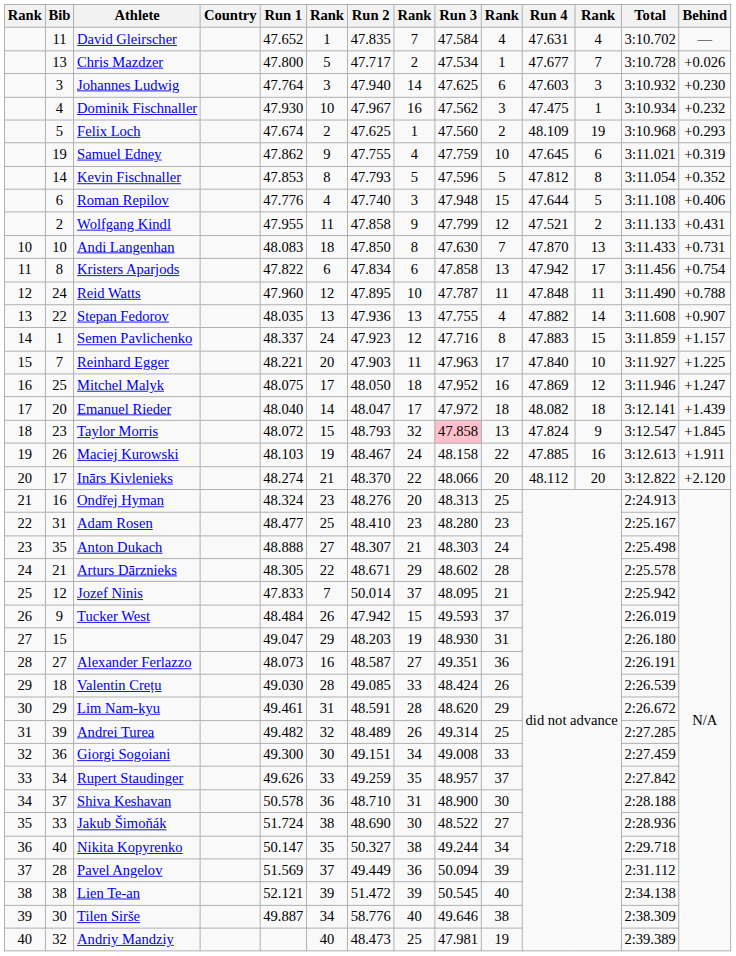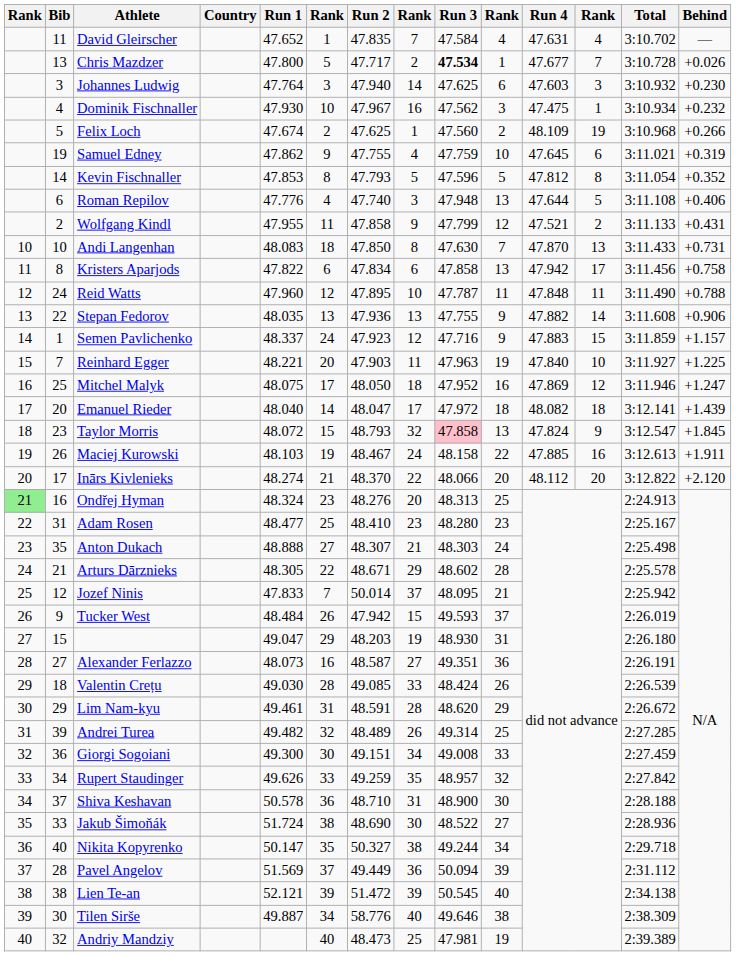 <table class="wikitable sortable" style="text-align:center">
 <tr bgcolor=efefef>
 <th>Rank</th>
 <th>Bib</th>
 <th>Athlete</th>
 <th>Country</th>
 <th>Run 1</th>
 <th>Rank</th>
 <th>Run 2</th>
 <th>Rank</th>
 <th>Run 3</th>
 <th>Rank</th>
 <th>Run 4</th>
 <th>Rank</th>
 <th>Total</th>
 <th>Behind</th>
 </tr>
 <tr>
 <td></td>
 <td>11</td>
 <td align="left"><a href='#'>David Gleirscher</a></td>
 <td align=left></td>
 <td>47.652</td>
 <td>1</td>
 <td>47.835</td>
 <td>7</td>
 <td>47.584</td>
 <td>4</td>
 <td>47.631</td>
 <td>4</td>
 <td>3:10.702</td>
 <td>—</td>
 </tr>
 <tr>
 <td></td>
 <td>13</td>
 <td align="left"><a href='#'>Chris Mazdzer</a></td>
 <td align=left></td>
 <td>47.800</td>
 <td>5</td>
 <td>47.717</td>
 <td>2</td>
-<td>47.534</td>
+<td><strong>47.534</strong></td>
 <td>1</td>
 <td>47.677</td>
 <td>7</td>
 <td>3:10.728</td>
 <td>+0.026</td>
 </tr>
 <tr>
 <td></td>
 <td>3</td>
 <td align="left"><a href='#'>Johannes Ludwig</a></td>
 <td align=left></td>
 <td>47.764</td>
 <td>3</td>
 <td>47.940</td>
 <td>14</td>
 <td>47.625</td>
 <td>6</td>
 <td>47.603</td>
 <td>3</td>
 <td>3:10.932</td>
 <td>+0.230</td>
 </tr>
 <tr>
 <td></td>
 <td>4</td>
 <td align="left"><a href='#'>Dominik Fischnaller</a></td>
 <td align=left></td>
 <td>47.930</td>
 <td>10</td>
 <td>47.967</td>
 <td>16</td>
 <td>47.562</td>
 <td>3</td>
 <td>47.475</td>
 <td>1</td>
 <td>3:10.934</td>
 <td>+0.232</td>
 </tr>
 <tr>
 <td></td>
 <td>5</td>
 <td align="left"><a href='#'>Felix Loch</a></td>
 <td align=left></td>
 <td>47.674</td>
 <td>2</td>
 <td>47.625</td>
 <td>1</td>
 <td>47.560</td>
 <td>2</td>
 <td>48.109</td>
 <td>19</td>
 <td>3:10.968</td>
-<td>+0.293</td>
+<td>+0.266</td>
 </tr>
 <tr>
 <td></td>
 <td>19</td>
 <td align="left"><a href='#'>Samuel Edney</a></td>
 <td align=left></td>
 <td>47.862</td>
 <td>9</td>
 <td>47.755</td>
 <td>4</td>
 <td>47.759</td>
 <td>10</td>
 <td>47.645</td>
 <td>6</td>
 <td>3:11.021</td>
 <td>+0.319</td>
 </tr>
 <tr>
 <td></td>
 <td>14</td>
 <td align="left"><a href='#'>Kevin Fischnaller</a></td>
 <td align=left></td>
 <td>47.853</td>
 <td>8</td>
 <td>47.793</td>
 <td>5</td>
 <td>47.596</td>
 <td>5</td>
 <td>47.812</td>
 <td>8</td>
 <td>3:11.054</td>
 <td>+0.352</td>
 </tr>
 <tr>
 <td></td>
 <td>6</td>
 <td align="left"><a href='#'>Roman Repilov</a></td>
 <td align=left></td>
 <td>47.776</td>
 <td>4</td>
 <td>47.740</td>
 <td>3</td>
 <td>47.948</td>
-<td>15</td>
+<td>13</td>
 <td>47.644</td>
 <td>5</td>
 <td>3:11.108</td>
 <td>+0.406</td>
 </tr>
 <tr>
 <td></td>
 <td>2</td>
 <td align="left"><a href='#'>Wolfgang Kindl</a></td>
 <td align=left></td>
 <td>47.955</td>
 <td>11</td>
 <td>47.858</td>
 <td>9</td>
 <td>47.799</td>
 <td>12</td>
 <td>47.521</td>
 <td>2</td>
 <td>3:11.133</td>
 <td>+0.431</td>
 </tr>
 <tr>
 <td>10</td>
 <td>10</td>
 <td align="left"><a href='#'>Andi Langenhan</a></td>
 <td align=left></td>
 <td>48.083</td>
 <td>18</td>
 <td>47.850</td>
 <td>8</td>
 <td>47.630</td>
 <td>7</td>
 <td>47.870</td>
 <td>13</td>
 <td>3:11.433</td>
 <td>+0.731</td>
 </tr>
 <tr>
 <td>11</td>
 <td>8</td>
 <td align="left"><a href='#'>Kristers Aparjods</a></td>
 <td align=left></td>
 <td>47.822</td>
 <td>6</td>
 <td>47.834</td>
 <td>6</td>
 <td>47.858</td>
 <td>13</td>
 <td>47.942</td>
 <td>17</td>
 <td>3:11.456</td>
-<td>+0.754</td>
+<td>+0.758</td>
 </tr>
 <tr>
 <td>12</td>
 <td>24</td>
 <td align="left"><a href='#'>Reid Watts</a></td>
 <td align=left></td>
 <td>47.960</td>
 <td>12</td>
 <td>47.895</td>
 <td>10</td>
 <td>47.787</td>
 <td>11</td>
 <td>47.848</td>
 <td>11</td>
 <td>3:11.490</td>
 <td>+0.788</td>
 </tr>
 <tr>
 <td>13</td>
 <td>22</td>
 <td align="left"><a href='#'>Stepan Fedorov</a></td>
 <td align=left></td>
 <td>48.035</td>
 <td>13</td>
 <td>47.936</td>
 <td>13</td>
 <td>47.755</td>
-<td>4</td>
+<td>9</td>
 <td>47.882</td>
 <td>14</td>
 <td>3:11.608</td>
-<td>+0.907</td>
+<td>+0.906</td>
 </tr>
 <tr>
 <td>14</td>
 <td>1</td>
 <td align="left"><a href='#'>Semen Pavlichenko</a></td>
 <td align=left></td>
 <td>48.337</td>
 <td>24</td>
 <td>47.923</td>
 <td>12</td>
 <td>47.716</td>
-<td>8</td>
+<td>9</td>
 <td>47.883</td>
 <td>15</td>
 <td>3:11.859</td>
 <td>+1.157</td>
 </tr>
 <tr>
 <td>15</td>
 <td>7</td>
 <td align="left"><a href='#'>Reinhard Egger</a></td>
 <td align=left></td>
 <td>48.221</td>
 <td>20</td>
 <td>47.903</td>
 <td>11</td>
 <td>47.963</td>
-<td>17</td>
+<td>19</td>
 <td>47.840</td>
 <td>10</td>
 <td>3:11.927</td>
 <td>+1.225</td>
 </tr>
 <tr>
 <td>16</td>
 <td>25</td>
 <td align="left"><a href='#'>Mitchel Malyk</a></td>
 <td align=left></td>
 <td>48.075</td>
 <td>17</td>
 <td>48.050</td>
 <td>18</td>
 <td>47.952</td>
 <td>16</td>
 <td>47.869</td>
 <td>12</td>
 <td>3:11.946</td>
 <td>+1.247</td>
 </tr>
 <tr>
 <td>17</td>
 <td>20</td>
 <td align="left"><a href='#'>Emanuel Rieder</a></td>
 <td align=left></td>
 <td>48.040</td>
 <td>14</td>
 <td>48.047</td>
 <td>17</td>
 <td>47.972</td>
 <td>18</td>
 <td>48.082</td>
 <td>18</td>
 <td>3:12.141</td>
 <td>+1.439</td>
 </tr>
 <tr>
 <td>18</td>
 <td>23</td>
 <td align="left"><a href='#'>Taylor Morris</a></td>
 <td align=left></td>
 <td>48.072</td>
 <td>15</td>
 <td>48.793</td>
 <td>32</td>
 <td style="background: pink;">47.858</td>
 <td>13</td>
 <td>47.824</td>
 <td>9</td>
 <td>3:12.547</td>
 <td>+1.845</td>
 </tr>
 <tr>
 <td>19</td>
 <td>26</td>
 <td align="left"><a href='#'>Maciej Kurowski</a></td>
 <td align=left></td>
 <td>48.103</td>
 <td>19</td>
 <td>48.467</td>
 <td>24</td>
 <td>48.158</td>
 <td>22</td>
 <td>47.885</td>
 <td>16</td>
 <td>3:12.613</td>
 <td>+1.911</td>
 </tr>
 <tr>
 <td>20</td>
 <td>17</td>
 <td align="left"><a href='#'>Inārs Kivlenieks</a></td>
 <td align=left></td>
 <td>48.274</td>
 <td>21</td>
 <td>48.370</td>
 <td>22</td>
 <td>48.066</td>
 <td>20</td>
 <td>48.112</td>
 <td>20</td>
 <td>3:12.822</td>
 <td>+2.120</td>
 </tr>
 <tr>
-<td>21</td>
+<td style="background: lightgreen;">21</td>
 <td>16</td>
 <td align="left"><a href='#'>Ondřej Hyman</a></td>
 <td align=left></td>
 <td>48.324</td>
 <td>23</td>
 <td>48.276</td>
 <td>20</td>
 <td>48.313</td>
 <td>25</td>
 <td rowspan=20 colspan=2>did not advance</td>
 <td>2:24.913</td>
 <td rowspan=20>N/A</td>
 </tr>
 <tr>
 <td>22</td>
 <td>31</td>
 <td align="left"><a href='#'>Adam Rosen</a></td>
 <td align=left></td>
 <td>48.477</td>
 <td>25</td>
 <td>48.410</td>
 <td>23</td>
 <td>48.280</td>
 <td>23</td>
 <td>2:25.167</td>
 </tr>
 <tr>
 <td>23</td>
 <td>35</td>
 <td align="left"><a href='#'>Anton Dukach</a></td>
 <td align=left></td>
 <td>48.888</td>
 <td>27</td>
 <td>48.307</td>
 <td>21</td>
 <td>48.303</td>
 <td>24</td>
 <td>2:25.498</td>
 </tr>
 <tr>
 <td>24</td>
 <td>21</td>
 <td align="left"><a href='#'>Arturs Dārznieks</a></td>
 <td align=left></td>
 <td>48.305</td>
 <td>22</td>
 <td>48.671</td>
 <td>29</td>
 <td>48.602</td>
 <td>28</td>
 <td>2:25.578</td>
 </tr>
 <tr>
 <td>25</td>
 <td>12</td>
 <td align="left"><a href='#'>Jozef Ninis</a></td>
 <td align=left></td>
 <td>47.833</td>
 <td>7</td>
 <td>50.014</td>
 <td>37</td>
 <td>48.095</td>
 <td>21</td>
 <td>2:25.942</td>
 </tr>
 <tr>
 <td>26</td>
 <td>9</td>
 <td align="left"><a href='#'>Tucker West</a></td>
 <td align=left></td>
 <td>48.484</td>
 <td>26</td>
 <td>47.942</td>
 <td>15</td>
 <td>49.593</td>
 <td>37</td>
 <td>2:26.019</td>
 </tr>
 <tr>
 <td>27</td>
 <td>15</td>
 <td align="left"></td>
 <td align=left></td>
 <td>49.047</td>
 <td>29</td>
 <td>48.203</td>
 <td>19</td>
 <td>48.930</td>
 <td>31</td>
 <td>2:26.180</td>
 </tr>
 <tr>
 <td>28</td>
 <td>27</td>
 <td align="left"><a href='#'>Alexander Ferlazzo</a></td>
 <td align=left></td>
 <td>48.073</td>
 <td>16</td>
 <td>48.587</td>
 <td>27</td>
 <td>49.351</td>
 <td>36</td>
 <td>2:26.191</td>
 </tr>
 <tr>
 <td>29</td>
 <td>18</td>
 <td align="left"><a href='#'>Valentin Crețu</a></td>
 <td align=left></td>
 <td>49.030</td>
 <td>28</td>
 <td>49.085</td>
 <td>33</td>
 <td>48.424</td>
 <td>26</td>
 <td>2:26.539</td>
 </tr>
 <tr>
 <td>30</td>
 <td>29</td>
 <td align="left"><a href='#'>Lim Nam-kyu</a></td>
 <td align=left></td>
 <td>49.461</td>
 <td>31</td>
 <td>48.591</td>
 <td>28</td>
 <td>48.620</td>
 <td>29</td>
 <td>2:26.672</td>
 </tr>
 <tr>
 <td>31</td>
 <td>39</td>
 <td align="left"><a href='#'>Andrei Turea</a></td>
 <td align=left></td>
 <td>49.482</td>
 <td>32</td>
 <td>48.489</td>
 <td>26</td>
 <td>49.314</td>
 <td>25</td>
 <td>2:27.285</td>
 </tr>
 <tr>
 <td>32</td>
 <td>36</td>
 <td align="left"><a href='#'>Giorgi Sogoiani</a></td>
 <td align=left></td>
 <td>49.300</td>
 <td>30</td>
 <td>49.151</td>
 <td>34</td>
 <td>49.008</td>
 <td>33</td>
 <td>2:27.459</td>
 </tr>
 <tr>
 <td>33</td>
 <td>34</td>
 <td align="left"><a href='#'>Rupert Staudinger</a></td>
 <td align=left></td>
 <td>49.626</td>
 <td>33</td>
 <td>49.259</td>
 <td>35</td>
 <td>48.957</td>
-<td>37</td>
+<td>32</td>
 <td>2:27.842</td>
 </tr>
 <tr>
 <td>34</td>
 <td>37</td>
 <td align="left"><a href='#'>Shiva Keshavan</a></td>
 <td align=left></td>
 <td>50.578</td>
 <td>36</td>
 <td>48.710</td>
 <td>31</td>
 <td>48.900</td>
 <td>30</td>
 <td>2:28.188</td>
 </tr>
 <tr>
 <td>35</td>
 <td>33</td>
 <td align="left"><a href='#'>Jakub Šimoňák</a></td>
 <td align=left></td>
 <td>51.724</td>
 <td>38</td>
 <td>48.690</td>
 <td>30</td>
 <td>48.522</td>
 <td>27</td>
 <td>2:28.936</td>
 </tr>
 <tr>
 <td>36</td>
 <td>40</td>
 <td align="left"><a href='#'>Nikita Kopyrenko</a></td>
 <td align=left></td>
 <td>50.147</td>
 <td>35</td>
 <td>50.327</td>
 <td>38</td>
 <td>49.244</td>
 <td>34</td>
 <td>2:29.718</td>
 </tr>
 <tr>
 <td>37</td>
 <td>28</td>
 <td align="left"><a href='#'>Pavel Angelov</a></td>
 <td align=left></td>
 <td>51.569</td>
 <td>37</td>
 <td>49.449</td>
 <td>36</td>
 <td>50.094</td>
 <td>39</td>
 <td>2:31.112</td>
 </tr>
 <tr>
 <td>38</td>
 <td>38</td>
 <td align="left"><a href='#'>Lien Te-an</a></td>
 <td align=left></td>
 <td>52.121</td>
 <td>39</td>
 <td>51.472</td>
 <td>39</td>
 <td>50.545</td>
 <td>40</td>
 <td>2:34.138</td>
 </tr>
 <tr>
 <td>39</td>
 <td>30</td>
 <td align="left"><a href='#'>Tilen Sirše</a></td>
 <td align=left></td>
 <td>49.887</td>
 <td>34</td>
 <td>58.776</td>
 <td>40</td>
 <td>49.646</td>
 <td>38</td>
 <td>2:38.309</td>
 </tr>
 <tr>
 <td>40</td>
 <td>32</td>
 <td align="left"><a href='#'>Andriy Mandziy</a></td>
 <td align=left></td>
 <td></td>
 <td>40</td>
 <td>48.473</td>
 <td>25</td>
 <td>47.981</td>
 <td>19</td>
 <td>2:39.389</td>
 </tr>
 </table>
